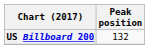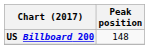 <table class="wikitable sortable plainrowheaders" style="text-align:center">
 <tr>
 <th scope="col">Chart (2017)</th>
 <th scope="col">Peak<br> position</th>
 </tr>
 <tr>
 <th scope="row">US <a href='#'><em>Billboard</em> 200</a></th>
-<td>132</td>
+<td>148</td>
 </tr>
 <tr>
 </tr>
 </table>
